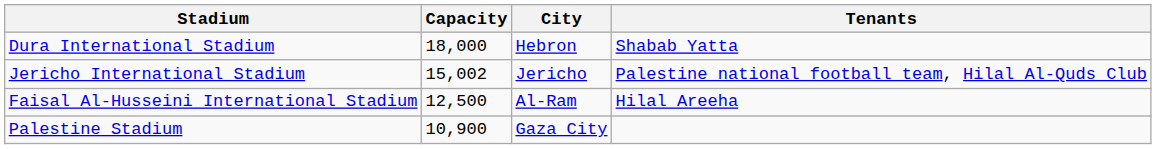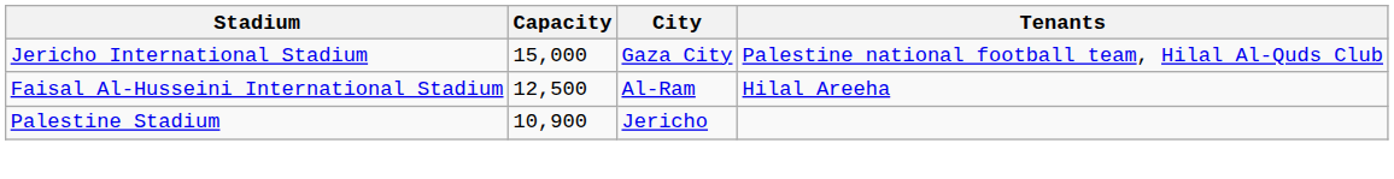 <table class="wikitable sortable">
 <tr>
 <th>Stadium</th>
 <th>Capacity</th>
 <th>City</th>
 <th>Tenants</th>
 </tr>
 <tr>
-<td><a href='#'>Dura International Stadium</a></td>
-<td>18,000</td>
-<td><a href='#'>Hebron</a></td>
-<td><a href='#'>Shabab Yatta</a></td>
-</tr>
-<tr>
 <td><a href='#'>Jericho International Stadium</a></td>
-<td>15,002</td>
-<td><a href='#'>Jericho</a></td>
+<td>15,000</td>
+<td><a href='#'>Gaza City</a></td>
 <td><a href='#'>Palestine national football team</a>, <a href='#'>Hilal Al-Quds Club</a></td>
 </tr>
 <tr>
 <td><a href='#'>Faisal Al-Husseini International Stadium</a></td>
 <td>12,500</td>
 <td><a href='#'>Al-Ram</a></td>
 <td><a href='#'>Hilal Areeha</a></td>
 </tr>
 <tr>
 <td><a href='#'>Palestine Stadium</a></td>
 <td>10,900</td>
-<td><a href='#'>Gaza City</a></td>
+<td><a href='#'>Jericho</a></td>
 <td></td>
 </tr>
 </table>
